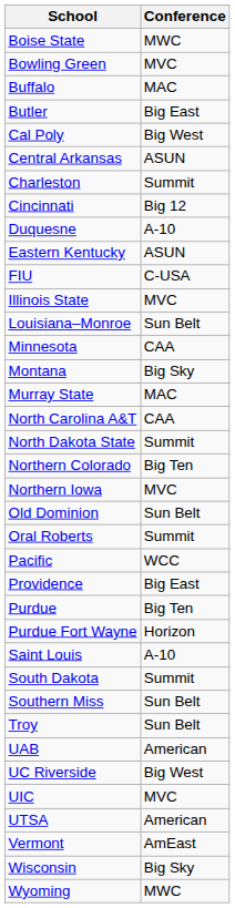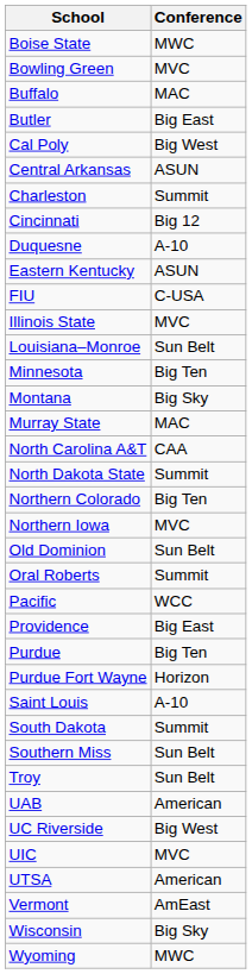 <table class="wikitable sortable">
 <tr>
 <th>School</th>
 <th>Conference</th>
 </tr>
 <tr>
 <td><a href='#'>Boise State</a></td>
 <td>MWC</td>
 </tr>
 <tr>
 <td><a href='#'>Bowling Green</a></td>
 <td>MVC</td>
 </tr>
 <tr>
 <td><a href='#'>Buffalo</a></td>
 <td>MAC</td>
 </tr>
 <tr>
 <td><a href='#'>Butler</a></td>
 <td>Big East</td>
 </tr>
 <tr>
 <td><a href='#'>Cal Poly</a></td>
 <td>Big West</td>
 </tr>
 <tr>
 <td><a href='#'>Central Arkansas</a></td>
 <td>ASUN</td>
 </tr>
 <tr>
 <td><a href='#'>Charleston</a></td>
 <td>Summit</td>
 </tr>
 <tr>
 <td><a href='#'>Cincinnati</a></td>
 <td>Big 12</td>
 </tr>
 <tr>
 <td><a href='#'>Duquesne</a></td>
 <td>A-10</td>
 </tr>
 <tr>
 <td><a href='#'>Eastern Kentucky</a></td>
 <td>ASUN</td>
 </tr>
 <tr>
 <td><a href='#'>FIU</a></td>
 <td>C-USA</td>
 </tr>
 <tr>
 <td><a href='#'>Illinois State</a></td>
 <td>MVC</td>
 </tr>
 <tr>
 <td><a href='#'>Louisiana–Monroe</a></td>
 <td>Sun Belt</td>
 </tr>
 <tr>
 <td><a href='#'>Minnesota</a></td>
-<td>CAA</td>
+<td>Big Ten</td>
 </tr>
 <tr>
 <td><a href='#'>Montana</a></td>
 <td>Big Sky</td>
 </tr>
 <tr>
 <td><a href='#'>Murray State</a></td>
 <td>MAC</td>
 </tr>
 <tr>
 <td><a href='#'>North Carolina A&T</a></td>
 <td>CAA</td>
 </tr>
 <tr>
 <td><a href='#'>North Dakota State</a></td>
 <td>Summit</td>
 </tr>
 <tr>
 <td><a href='#'>Northern Colorado</a></td>
 <td>Big Ten</td>
 </tr>
 <tr>
 <td><a href='#'>Northern Iowa</a></td>
 <td>MVC</td>
 </tr>
 <tr>
 <td><a href='#'>Old Dominion</a></td>
 <td>Sun Belt</td>
 </tr>
 <tr>
 <td><a href='#'>Oral Roberts</a></td>
 <td>Summit</td>
 </tr>
 <tr>
 <td><a href='#'>Pacific</a></td>
 <td>WCC</td>
 </tr>
 <tr>
 <td><a href='#'>Providence</a></td>
 <td>Big East</td>
 </tr>
 <tr>
 <td><a href='#'>Purdue</a></td>
 <td>Big Ten</td>
 </tr>
 <tr>
 <td><a href='#'>Purdue Fort Wayne</a></td>
 <td>Horizon</td>
 </tr>
 <tr>
 <td><a href='#'>Saint Louis</a></td>
 <td>A-10</td>
 </tr>
 <tr>
 <td><a href='#'>South Dakota</a></td>
 <td>Summit</td>
 </tr>
 <tr>
 <td><a href='#'>Southern Miss</a></td>
 <td>Sun Belt</td>
 </tr>
 <tr>
 <td><a href='#'>Troy</a></td>
 <td>Sun Belt</td>
 </tr>
 <tr>
 <td><a href='#'>UAB</a></td>
 <td>American</td>
 </tr>
 <tr>
 <td><a href='#'>UC Riverside</a></td>
 <td>Big West</td>
 </tr>
 <tr>
 <td><a href='#'>UIC</a></td>
 <td>MVC</td>
 </tr>
 <tr>
 <td><a href='#'>UTSA</a></td>
 <td>American</td>
 </tr>
 <tr>
 <td><a href='#'>Vermont</a></td>
 <td>AmEast</td>
 </tr>
 <tr>
 <td><a href='#'>Wisconsin</a></td>
 <td>Big Sky</td>
 </tr>
 <tr>
 <td><a href='#'>Wyoming</a></td>
 <td>MWC</td>
 </tr>
 </table>
